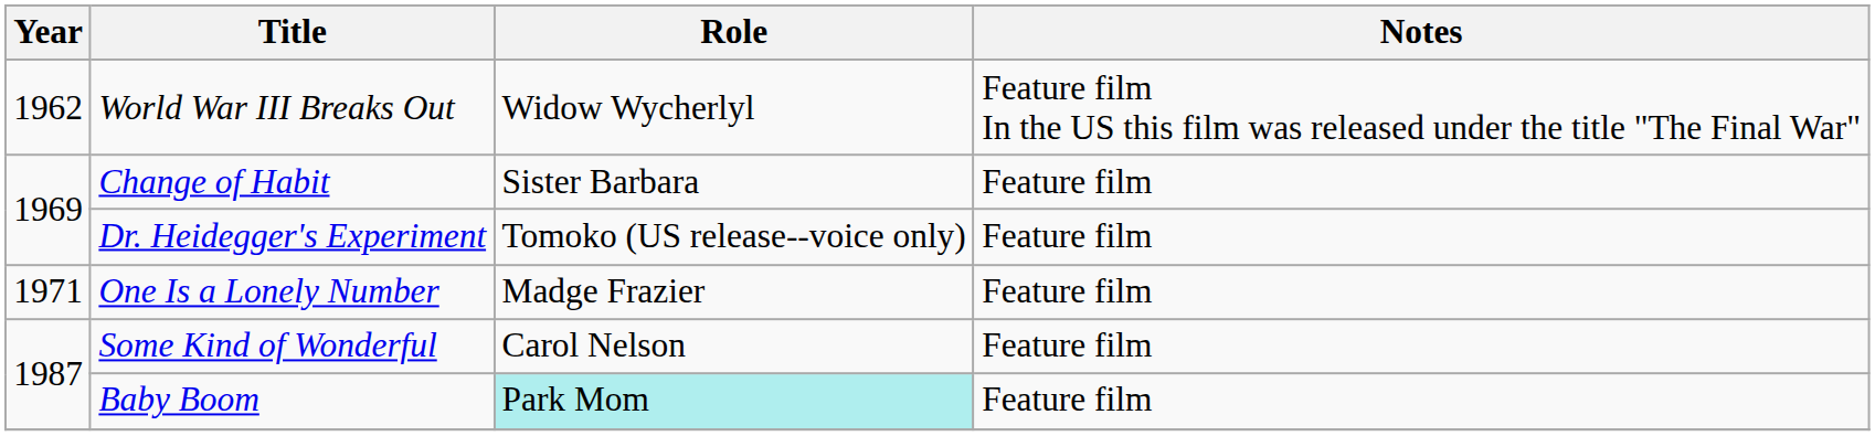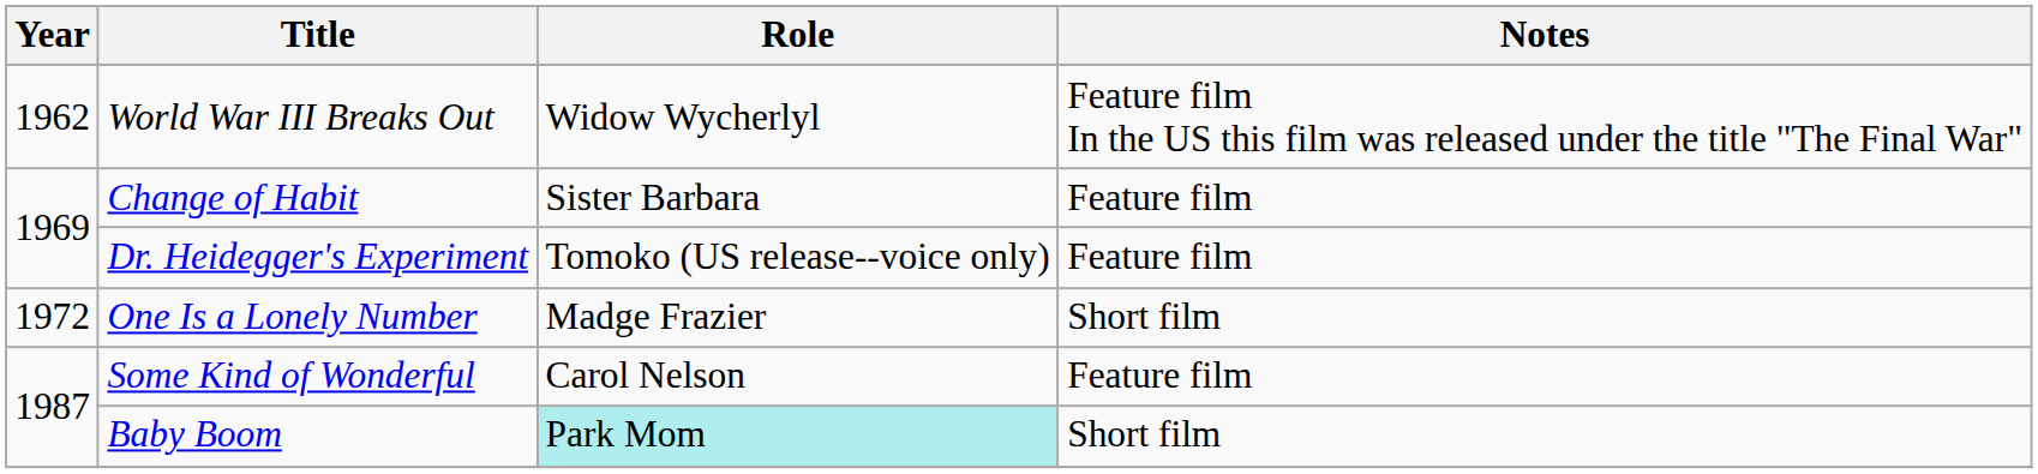 <table class="wikitable">
 <tr>
 <th>Year</th>
 <th>Title</th>
 <th>Role</th>
 <th>Notes</th>
 </tr>
 <tr>
 <td>1962</td>
 <td><em>World War III Breaks Out</em></td>
 <td>Widow Wycherlyl</td>
 <td>Feature film<br>In the US this film was released under the title "The Final War"</td>
 </tr>
 <tr>
 <td rowspan=2>1969</td>
 <td><em><a href='#'>Change of Habit</a></em></td>
 <td>Sister Barbara</td>
 <td>Feature film</td>
 </tr>
 <tr>
 <td><em><a href='#'>Dr. Heidegger's Experiment</a></em></td>
 <td>Tomoko (US release--voice only)</td>
 <td>Feature film</td>
 </tr>
 <tr>
-<td>1971</td>
+<td>1972</td>
 <td><em><a href='#'>One Is a Lonely Number</a></em></td>
 <td>Madge Frazier</td>
-<td>Feature film</td>
+<td>Short film</td>
 </tr>
 <tr>
 <td rowspan=2>1987</td>
 <td><em><a href='#'>Some Kind of Wonderful</a></em></td>
 <td>Carol Nelson</td>
 <td>Feature film</td>
 </tr>
 <tr>
 <td><em><a href='#'>Baby Boom</a></em></td>
 <td style="background: paleturquoise;">Park Mom</td>
-<td>Feature film</td>
+<td>Short film</td>
 </tr>
 <tr>
 </tr>
 </table>
